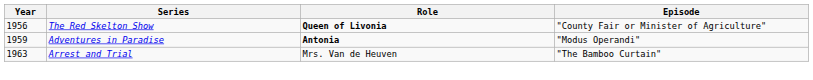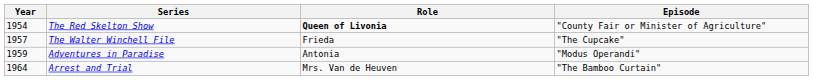 <table class="wikitable sortable" width="95%">
 <tr>
 <th width="5%">Year</th>
 <th width="30%">Series</th>
 <th width="30%">Role</th>
 <th width="30%" class="unsortable">Episode</th>
 </tr>
 <tr>
-<td>1956</td>
+<td>1954</td>
 <td><em><a href='#'>The Red Skelton Show</a></em></td>
 <td><strong>Queen of Livonia</strong></td>
 <td>"County Fair or Minister of Agriculture"</td>
 </tr>
 <tr>
+<td>1957</td>
+<td><em><a href='#'>The Walter Winchell File</a></em></td>
+<td>Frieda</td>
+<td>"The Cupcake"</td>
+</tr>
+<tr>
 <td>1959</td>
 <td><em><a href='#'>Adventures in Paradise</a></em></td>
-<td><strong>Antonia</strong></td>
+<td>Antonia</td>
 <td>"Modus Operandi"</td>
 </tr>
 <tr>
-<td>1963</td>
+<td>1964</td>
 <td><em><a href='#'>Arrest and Trial</a></em></td>
 <td>Mrs. Van de Heuven</td>
 <td>"The Bamboo Curtain"</td>
 </tr>
 </table>
